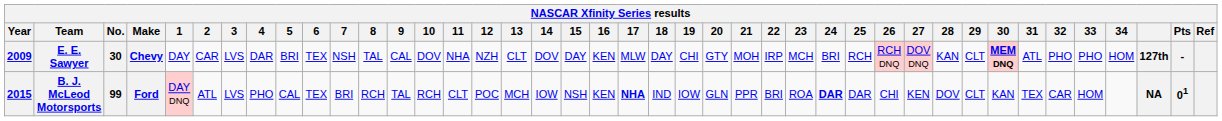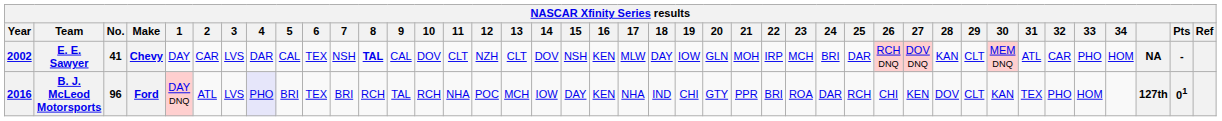 <table class="wikitable" style="text-align:center; font-size:75%">
 <tr>
 <th colspan=42><a href='#'>NASCAR Xfinity Series</a> results</th>
 </tr>
 <tr>
 <th>Year</th>
 <th>Team</th>
 <th>No.</th>
 <th>Make</th>
 <th>1</th>
 <th>2</th>
 <th>3</th>
 <th>4</th>
 <th>5</th>
 <th>6</th>
 <th>7</th>
 <th>8</th>
 <th>9</th>
 <th>10</th>
 <th>11</th>
 <th>12</th>
 <th>13</th>
 <th>14</th>
 <th>15</th>
 <th>16</th>
 <th>17</th>
 <th>18</th>
 <th>19</th>
 <th>20</th>
 <th>21</th>
 <th>22</th>
 <th>23</th>
 <th>24</th>
 <th>25</th>
 <th>26</th>
 <th>27</th>
 <th>28</th>
 <th>29</th>
 <th>30</th>
 <th>31</th>
 <th>32</th>
 <th>33</th>
 <th>34</th>
 <th></th>
 <th>Pts</th>
 <th>Ref</th>
 </tr>
 <tr>
-<th><a href='#'>2009</a></th>
+<th><a href='#'>2002</a></th>
 <th><a href='#'>E. E. Sawyer</a></th>
-<th>30</th>
+<th>41</th>
 <th><a href='#'>Chevy</a></th>
 <td><a href='#'>DAY</a></td>
 <td><a href='#'>CAR</a></td>
 <td><a href='#'>LVS</a></td>
 <td><a href='#'>DAR</a></td>
-<td><a href='#'>BRI</a></td>
+<td><a href='#'>CAL</a></td>
 <td><a href='#'>TEX</a></td>
 <td><a href='#'>NSH</a></td>
-<td><a href='#'>TAL</a></td>
+<td><strong><a href='#'>TAL</a></strong></td>
 <td><a href='#'>CAL</a></td>
 <td><a href='#'>DOV</a></td>
-<td><a href='#'>NHA</a></td>
+<td><a href='#'>CLT</a></td>
 <td><a href='#'>NZH</a></td>
 <td><a href='#'>CLT</a></td>
 <td><a href='#'>DOV</a></td>
-<td><a href='#'>DAY</a></td>
+<td><a href='#'>NSH</a></td>
 <td><a href='#'>KEN</a></td>
 <td><a href='#'>MLW</a></td>
 <td><a href='#'>DAY</a></td>
-<td><a href='#'>CHI</a></td>
-<td><a href='#'>GTY</a></td>
+<td><a href='#'>IOW</a></td>
+<td><a href='#'>GLN</a></td>
 <td><a href='#'>MOH</a></td>
 <td><a href='#'>IRP</a></td>
 <td><a href='#'>MCH</a></td>
 <td><a href='#'>BRI</a></td>
-<td><a href='#'>RCH</a></td>
+<td><a href='#'>DAR</a></td>
 <td style="background:#FFCFCF;"><a href='#'>RCH</a><br><small>DNQ</small></td>
 <td style="background:#FFCFCF;"><a href='#'>DOV</a><br><small>DNQ</small></td>
 <td><a href='#'>KAN</a></td>
 <td><a href='#'>CLT</a></td>
-<td style="background:#FFCFCF;"><strong><a href='#'>MEM</a><br><small>DNQ</small></strong></td>
+<td style="background:#FFCFCF;"><a href='#'>MEM</a><br><small>DNQ</small></td>
 <td><a href='#'>ATL</a></td>
-<td><a href='#'>PHO</a></td>
+<td><a href='#'>CAR</a></td>
 <td><a href='#'>PHO</a></td>
 <td><a href='#'>HOM</a></td>
-<th>127th</th>
+<th>NA</th>
 <th>-</th>
 <th></th>
 </tr>
 <tr>
-<th><a href='#'>2015</a></th>
+<th><a href='#'>2016</a></th>
 <th><a href='#'>B. J. McLeod Motorsports</a></th>
-<th>99</th>
+<th>96</th>
 <th><a href='#'>Ford</a></th>
 <td style="background:#FFCFCF;"><a href='#'>DAY</a><br><small>DNQ</small></td>
 <td><a href='#'>ATL</a></td>
 <td><a href='#'>LVS</a></td>
-<td><a href='#'>PHO</a></td>
-<td><a href='#'>CAL</a></td>
+<td style="background: lavender;"><a href='#'>PHO</a></td>
+<td><a href='#'>BRI</a></td>
 <td><a href='#'>TEX</a></td>
 <td><a href='#'>BRI</a></td>
 <td><a href='#'>RCH</a></td>
 <td><a href='#'>TAL</a></td>
 <td><a href='#'>RCH</a></td>
-<td><a href='#'>CLT</a></td>
+<td><a href='#'>NHA</a></td>
 <td><a href='#'>POC</a></td>
 <td><a href='#'>MCH</a></td>
 <td><a href='#'>IOW</a></td>
-<td><a href='#'>NSH</a></td>
+<td><a href='#'>DAY</a></td>
 <td><a href='#'>KEN</a></td>
-<td><strong><a href='#'>NHA</a></strong></td>
+<td><a href='#'>NHA</a></td>
 <td><a href='#'>IND</a></td>
-<td><a href='#'>IOW</a></td>
-<td><a href='#'>GLN</a></td>
+<td><a href='#'>CHI</a></td>
+<td><a href='#'>GTY</a></td>
 <td><a href='#'>PPR</a></td>
 <td><a href='#'>BRI</a></td>
 <td><a href='#'>ROA</a></td>
-<td><strong><a href='#'>DAR</a></strong></td>
 <td><a href='#'>DAR</a></td>
+<td><a href='#'>RCH</a></td>
 <td><a href='#'>CHI</a></td>
 <td><a href='#'>KEN</a></td>
 <td><a href='#'>DOV</a></td>
 <td><a href='#'>CLT</a></td>
 <td><a href='#'>KAN</a></td>
 <td><a href='#'>TEX</a></td>
-<td><a href='#'>CAR</a></td>
+<td><a href='#'>PHO</a></td>
 <td><a href='#'>HOM</a></td>
 <td></td>
-<th>NA</th>
+<th>127th</th>
 <th>0<sup>1</sup></th>
 <th></th>
 </tr>
 </table>
